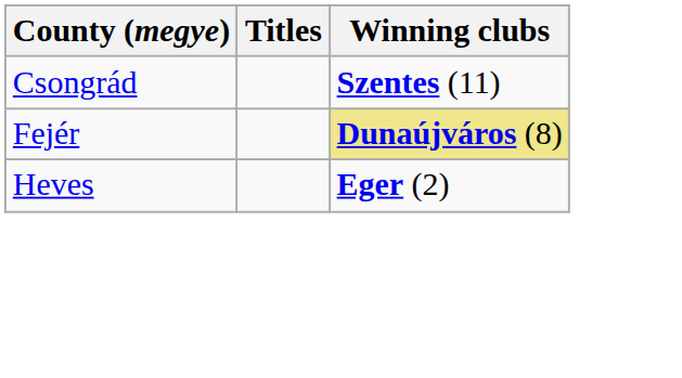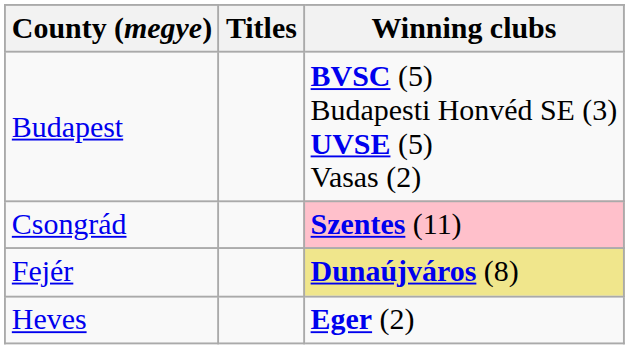 <table class="wikitable">
 <tr>
 <th>County (<em>megye</em>)</th>
 <th>Titles</th>
 <th>Winning clubs</th>
 </tr>
 <tr>
+<td><a href='#'>Budapest</a></td>
+<td></td>
+<td> <strong><a href='#'>BVSC</a></strong> (5)<br> Budapesti Honvéd SE  (3)<br> <strong><a href='#'>UVSE</a></strong> (5)<br> Vasas (2)</td>
+</tr>
+<tr>
 <td><a href='#'>Csongrád</a></td>
 <td></td>
-<td> <strong><a href='#'>Szentes</a></strong> (11)</td>
+<td style="background: pink;"> <strong><a href='#'>Szentes</a></strong> (11)</td>
 </tr>
 <tr>
 <td><a href='#'>Fejér</a></td>
 <td></td>
 <td style="background: khaki;"> <strong><a href='#'>Dunaújváros</a></strong> (8)</td>
 </tr>
 <tr>
 <td><a href='#'>Heves</a></td>
 <td></td>
 <td> <strong><a href='#'>Eger</a></strong> (2)</td>
 </tr>
 </table>
